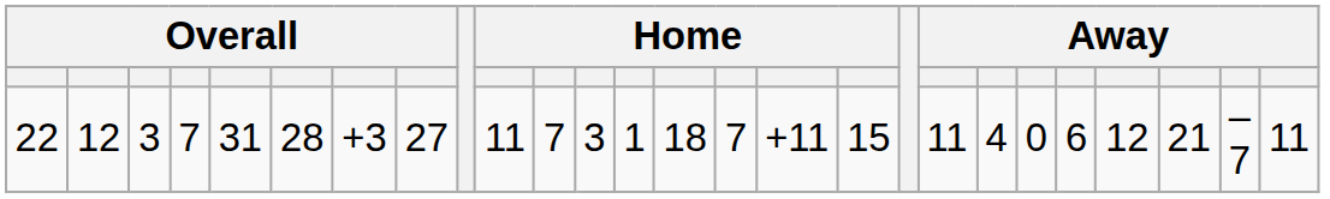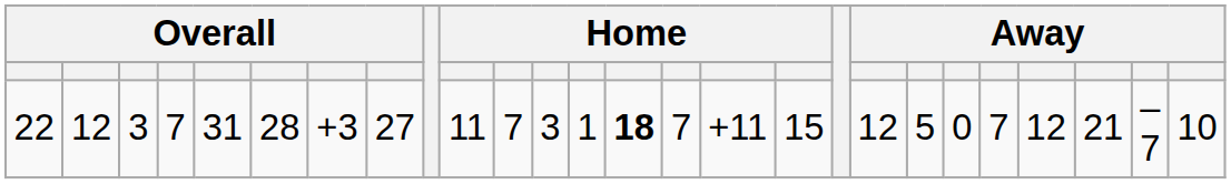 <table class="wikitable" style="text-align: center; width:60%">
 <tr>
 <th colspan="8">Overall</th>
 <th rowspan="3" width="1%"></th>
 <th colspan="8">Home</th>
 <th rowspan="3" width="1%"></th>
 <th colspan="8">Away</th>
 </tr>
 <tr>
 <th></th>
 <th></th>
 <th></th>
 <th></th>
 <th></th>
 <th></th>
 <th></th>
 <th></th>
 <th></th>
 <th></th>
 <th></th>
 <th></th>
 <th></th>
 <th></th>
 <th></th>
 <th></th>
 <th></th>
 <th></th>
 <th></th>
 <th></th>
 <th></th>
 <th></th>
 <th></th>
 <th></th>
 </tr>
 <tr>
 <td>22</td>
 <td>12</td>
 <td>3</td>
 <td>7</td>
 <td>31</td>
 <td>28</td>
 <td>+3</td>
 <td>27</td>
 <td>11</td>
 <td>7</td>
 <td>3</td>
 <td>1</td>
-<td>18</td>
+<td><strong>18</strong></td>
 <td>7</td>
 <td>+11</td>
 <td>15</td>
-<td>11</td>
-<td>4</td>
+<td>12</td>
+<td>5</td>
 <td>0</td>
-<td>6</td>
+<td>7</td>
 <td>12</td>
 <td>21</td>
 <td>–7</td>
-<td>11</td>
+<td>10</td>
 </tr>
 </table>
